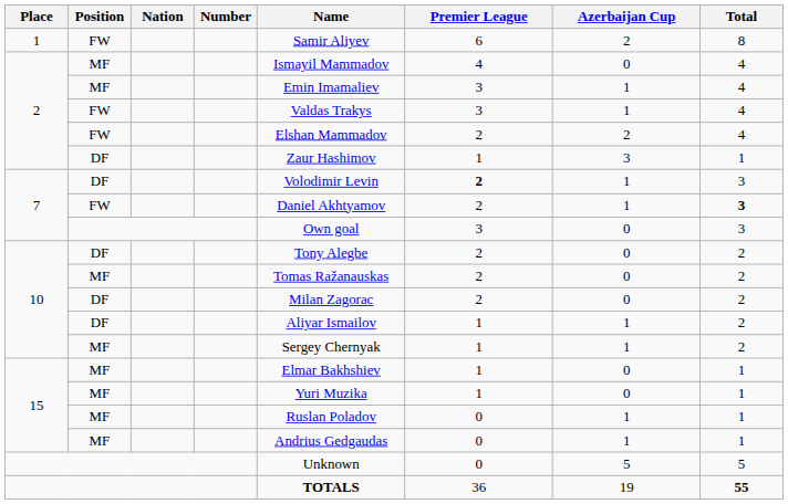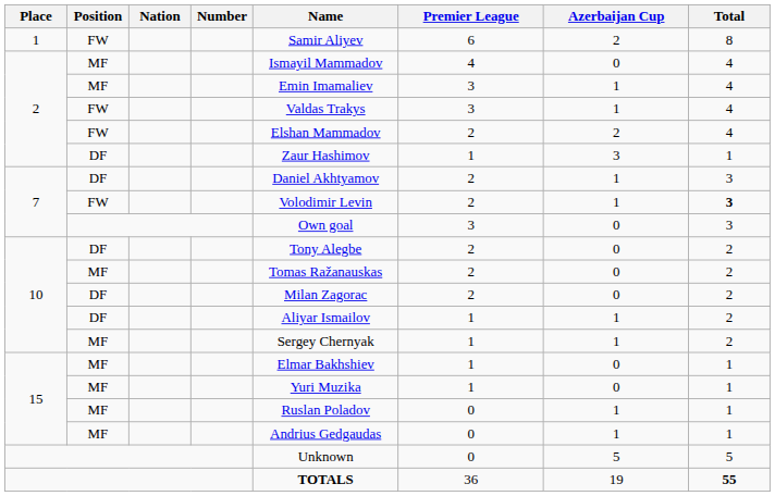 <table class="wikitable" style="font-size: 95%; text-align: center;">
 <tr>
 <th width=60>Place</th>
 <th width=60>Position</th>
 <th width=60>Nation</th>
 <th width=60>Number</th>
 <th width=150>Name</th>
 <th width=150><a href='#'>Premier League</a></th>
 <th width=150><a href='#'>Azerbaijan Cup</a></th>
 <th width=80>Total</th>
 </tr>
 <tr>
 <td>1</td>
 <td>FW</td>
 <td></td>
 <td></td>
 <td><a href='#'>Samir Aliyev</a></td>
 <td>6</td>
 <td>2</td>
 <td>8</td>
 </tr>
 <tr>
 <td rowspan="5">2</td>
 <td>MF</td>
 <td></td>
 <td></td>
 <td><a href='#'>Ismayil Mammadov</a></td>
 <td>4</td>
 <td>0</td>
 <td>4</td>
 </tr>
 <tr>
 <td>MF</td>
 <td></td>
 <td></td>
 <td><a href='#'>Emin Imamaliev</a></td>
 <td>3</td>
 <td>1</td>
 <td>4</td>
 </tr>
 <tr>
 <td>FW</td>
 <td></td>
 <td></td>
 <td><a href='#'>Valdas Trakys</a></td>
 <td>3</td>
 <td>1</td>
 <td>4</td>
 </tr>
 <tr>
 <td>FW</td>
 <td></td>
 <td></td>
 <td><a href='#'>Elshan Mammadov</a></td>
 <td>2</td>
 <td>2</td>
 <td>4</td>
 </tr>
 <tr>
 <td>DF</td>
 <td></td>
 <td></td>
 <td><a href='#'>Zaur Hashimov</a></td>
 <td>1</td>
 <td>3</td>
 <td>1</td>
 </tr>
 <tr>
 <td rowspan="3">7</td>
 <td>DF</td>
 <td></td>
 <td></td>
-<td><a href='#'>Volodimir Levin</a></td>
-<td><strong>2</strong></td>
+<td><a href='#'>Daniel Akhtyamov</a></td>
+<td>2</td>
 <td>1</td>
 <td>3</td>
 </tr>
 <tr>
 <td>FW</td>
 <td></td>
 <td></td>
-<td><a href='#'>Daniel Akhtyamov</a></td>
+<td><a href='#'>Volodimir Levin</a></td>
 <td>2</td>
 <td>1</td>
 <td><strong>3</strong></td>
 </tr>
 <tr>
 <td colspan="3"></td>
 <td><a href='#'>Own goal</a></td>
 <td>3</td>
 <td>0</td>
 <td>3</td>
 </tr>
 <tr>
 <td rowspan="5">10</td>
 <td>DF</td>
 <td></td>
 <td></td>
 <td><a href='#'>Tony Alegbe</a></td>
 <td>2</td>
 <td>0</td>
 <td>2</td>
 </tr>
 <tr>
 <td>MF</td>
 <td></td>
 <td></td>
 <td><a href='#'>Tomas Ražanauskas</a></td>
 <td>2</td>
 <td>0</td>
 <td>2</td>
 </tr>
 <tr>
 <td>DF</td>
 <td></td>
 <td></td>
 <td><a href='#'>Milan Zagorac</a></td>
 <td>2</td>
 <td>0</td>
 <td>2</td>
 </tr>
 <tr>
 <td>DF</td>
 <td></td>
 <td></td>
 <td><a href='#'>Aliyar Ismailov</a></td>
 <td>1</td>
 <td>1</td>
 <td>2</td>
 </tr>
 <tr>
 <td>MF</td>
 <td></td>
 <td></td>
 <td>Sergey Chernyak</td>
 <td>1</td>
 <td>1</td>
 <td>2</td>
 </tr>
 <tr>
 <td rowspan="4">15</td>
 <td>MF</td>
 <td></td>
 <td></td>
 <td><a href='#'>Elmar Bakhshiev</a></td>
 <td>1</td>
 <td>0</td>
 <td>1</td>
 </tr>
 <tr>
 <td>MF</td>
 <td></td>
 <td></td>
 <td><a href='#'>Yuri Muzika</a></td>
 <td>1</td>
 <td>0</td>
 <td>1</td>
 </tr>
 <tr>
 <td>MF</td>
 <td></td>
 <td></td>
 <td><a href='#'>Ruslan Poladov</a></td>
 <td>0</td>
 <td>1</td>
 <td>1</td>
 </tr>
 <tr>
 <td>MF</td>
 <td></td>
 <td></td>
 <td><a href='#'>Andrius Gedgaudas</a></td>
 <td>0</td>
 <td>1</td>
 <td>1</td>
 </tr>
 <tr>
 <td colspan="4"></td>
 <td>Unknown</td>
 <td>0</td>
 <td>5</td>
 <td>5</td>
 </tr>
 <tr>
 <td colspan="4"></td>
 <td><strong>TOTALS</strong></td>
 <td>36</td>
 <td>19</td>
 <td><strong>55</strong></td>
 </tr>
 </table>
